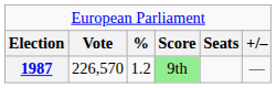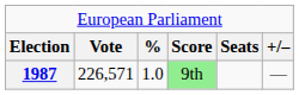 <table class="wikitable" style="font-size:97%; text-align:center;">
 <tr>
 <td colspan="6"><a href='#'>European Parliament</a></td>
 </tr>
 <tr>
 <th>Election</th>
 <th>Vote</th>
 <th>%</th>
 <th>Score</th>
 <th>Seats</th>
 <th>+/–</th>
 </tr>
 <tr>
 <th><a href='#'>1987</a></th>
-<td>226,570</td>
-<td>1.2</td>
+<td>226,571</td>
+<td>1.0</td>
 <td style="background: lightgreen;">9th</td>
 <td></td>
 <td>—</td>
 </tr>
 </table>
